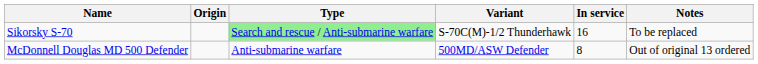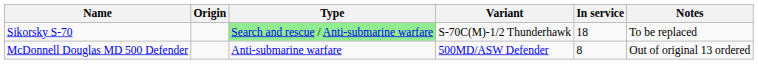 <table class="wikitable">
 <tr>
 <th style="text-align:center; width:;">Name</th>
 <th style="text-align:center; width:;">Origin</th>
 <th style="text-align:center; width:;">Type</th>
 <th style="text-align:center; width:;">Variant</th>
 <th style="text-align:center; width:;">In service</th>
 <th style="text-align:center; width:">Notes<br></th>
 </tr>
 <tr>
 <td><a href='#'>Sikorsky S-70</a></td>
 <td></td>
 <td style="background: lightgreen;"><a href='#'>Search and rescue</a> / <a href='#'>Anti-submarine warfare</a></td>
 <td>S-70C(M)-1/2 Thunderhawk</td>
-<td>16</td>
+<td>18</td>
 <td>To be replaced</td>
 </tr>
 <tr>
 <td><a href='#'>McDonnell Douglas MD 500 Defender</a></td>
 <td></td>
 <td><a href='#'>Anti-submarine warfare</a></td>
 <td><a href='#'>500MD/ASW Defender</a></td>
 <td>8</td>
 <td>Out of original 13 ordered</td>
 </tr>
 </table>
